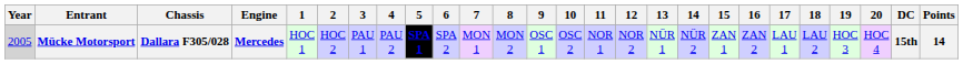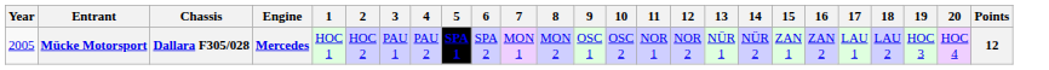 <table class="wikitable" style="text-align:center; font-size:90%">
 <tr>
 <th>Year</th>
 <th>Entrant</th>
 <th>Chassis</th>
 <th>Engine</th>
 <th>1</th>
 <th>2</th>
 <th>3</th>
 <th>4</th>
 <th>5</th>
 <th>6</th>
 <th>7</th>
 <th>8</th>
 <th>9</th>
 <th>10</th>
 <th>11</th>
 <th>12</th>
 <th>13</th>
 <th>14</th>
 <th>15</th>
 <th>16</th>
 <th>17</th>
 <th>18</th>
 <th>19</th>
 <th>20</th>
-<th>DC</th>
 <th>Points</th>
 </tr>
 <tr>
-<td style="background: lightgrey;"><a href='#'>2005</a></td>
+<td><a href='#'>2005</a></td>
 <th><a href='#'>Mücke Motorsport</a></th>
 <th><a href='#'>Dallara</a> F305/028</th>
 <th><a href='#'>Mercedes</a></th>
 <td style="background:#DFFFDF;"><a href='#'>HOC<br>1</a><br></td>
 <td style="background:#CFCFFF;"><a href='#'>HOC<br>2</a><br></td>
 <td style="background:#CFCFFF;"><a href='#'>PAU<br>1</a><br></td>
 <td style="background:#CFCFFF;"><a href='#'>PAU<br>2</a><br></td>
 <td style="background:#000000; color:white"><strong><a href='#'><span>SPA<br>1</span></a><br></strong></td>
 <td style="background:#CFCFFF;"><a href='#'>SPA<br>2</a><br></td>
 <td style="background:#EFCFFF;"><a href='#'>MON<br>1</a><br></td>
 <td style="background:#CFCFFF;"><a href='#'>MON<br>2</a><br></td>
 <td style="background:#DFFFDF;"><a href='#'>OSC<br>1</a><br></td>
 <td style="background:#CFCFFF;"><a href='#'>OSC<br>2</a><br></td>
 <td style="background:#CFCFFF;"><a href='#'>NOR<br>1</a><br></td>
 <td style="background:#CFCFFF;"><a href='#'>NOR<br>2</a><br></td>
 <td style="background:#DFFFDF;"><a href='#'>NÜR<br>1</a><br></td>
 <td style="background:#CFCFFF;"><a href='#'>NÜR<br>2</a><br></td>
 <td style="background:#DFFFDF;"><a href='#'>ZAN<br>1</a><br></td>
 <td style="background:#CFCFFF;"><a href='#'>ZAN<br>2</a><br></td>
 <td style="background:#DFFFDF;"><a href='#'>LAU<br>1</a><br></td>
 <td style="background:#CFCFFF;"><a href='#'>LAU<br>2</a><br></td>
 <td style="background:#DFFFDF;"><a href='#'>HOC<br>3</a><br></td>
 <td style="background:#EFCFFF;"><a href='#'>HOC<br>4</a><br></td>
-<th>15th</th>
-<th>14</th>
+<th>12</th>
 </tr>
 </table>
